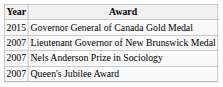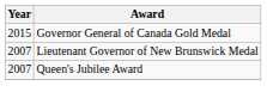 <table class="wikitable">
 <tr>
 <th>Year</th>
 <th>Award</th>
 </tr>
 <tr>
 <td>2015</td>
 <td>Governor General of Canada Gold Medal</td>
 </tr>
 <tr>
 <td>2007</td>
 <td>Lieutenant Governor of New Brunswick Medal</td>
 </tr>
 <tr>
 <td>2007</td>
-<td>Nels Anderson Prize in Sociology</td>
-</tr>
-<tr>
-<td>2007</td>
 <td>Queen's Jubilee Award</td>
 </tr>
 <tr>
 </tr>
 </table>
